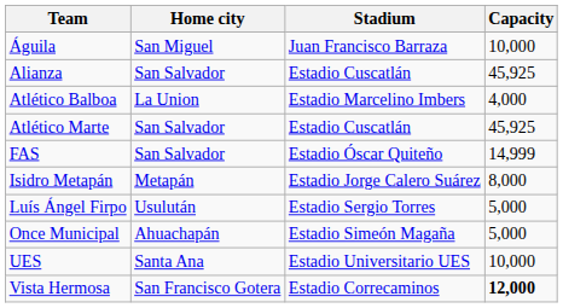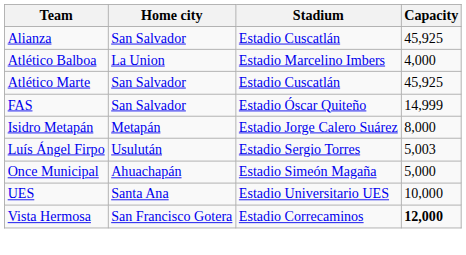 <table class="wikitable sortable">
 <tr>
 <th>Team</th>
 <th>Home city</th>
 <th>Stadium</th>
 <th>Capacity</th>
-</tr>
-<tr>
-<td><a href='#'>Águila</a></td>
-<td><a href='#'>San Miguel</a></td>
-<td><a href='#'>Juan Francisco Barraza</a></td>
-<td>10,000</td>
 </tr>
 <tr>
 <td><a href='#'>Alianza</a></td>
 <td><a href='#'>San Salvador</a></td>
 <td><a href='#'>Estadio Cuscatlán</a></td>
 <td>45,925</td>
 </tr>
 <tr>
 <td><a href='#'>Atlético Balboa</a></td>
 <td><a href='#'>La Union</a></td>
 <td><a href='#'>Estadio Marcelino Imbers</a></td>
 <td>4,000</td>
 </tr>
 <tr>
 <td><a href='#'>Atlético Marte</a></td>
 <td><a href='#'>San Salvador</a></td>
 <td><a href='#'>Estadio Cuscatlán</a></td>
 <td>45,925</td>
 </tr>
 <tr>
 <td><a href='#'>FAS</a></td>
 <td><a href='#'>San Salvador</a></td>
 <td><a href='#'>Estadio Óscar Quiteño</a></td>
 <td>14,999</td>
 </tr>
 <tr>
 <td><a href='#'>Isidro Metapán</a></td>
 <td><a href='#'>Metapán</a></td>
 <td><a href='#'>Estadio Jorge Calero Suárez</a></td>
 <td>8,000</td>
 </tr>
 <tr>
 <td><a href='#'>Luís Ángel Firpo</a></td>
 <td><a href='#'>Usulután</a></td>
 <td><a href='#'>Estadio Sergio Torres</a></td>
-<td>5,000</td>
+<td>5,003</td>
 </tr>
 <tr>
 <td><a href='#'>Once Municipal</a></td>
 <td><a href='#'>Ahuachapán</a></td>
 <td><a href='#'>Estadio Simeón Magaña</a></td>
 <td>5,000</td>
 </tr>
 <tr>
 <td><a href='#'>UES</a></td>
 <td><a href='#'>Santa Ana</a></td>
 <td><a href='#'>Estadio Universitario UES</a></td>
 <td>10,000</td>
 </tr>
 <tr>
 <td><a href='#'>Vista Hermosa</a></td>
 <td><a href='#'>San Francisco Gotera</a></td>
 <td><a href='#'>Estadio Correcaminos</a></td>
 <td><strong>12,000</strong></td>
 </tr>
 </table>
